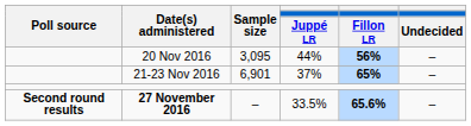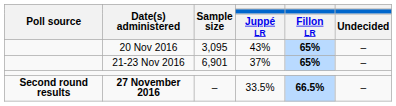 <table class="wikitable" style="text-align:center;font-size:85%;line-height:14px;">
 <tr bgcolor=lightgray>
 <th rowspan="3" style="width:125px;">Poll source</th>
 <th rowspan="3" style="width:115px;">Date(s)<br>administered</th>
 <th rowspan="3" style="width:40px;">Sample size</th>
 <th style="width:60px;"></th>
 <th style="width:60px;"></th>
 <th style="width:60px;"></th>
 </tr>
 <tr>
 <td bgcolor=#0066CC></td>
 <td bgcolor=#0066CC></td>
 <td bgcolor=#0066CC></td>
 </tr>
 <tr>
 <th><a href='#'>Juppé</a><br><small><a href='#'>LR</a></small></th>
 <th><a href='#'>Fillon</a><br><small><a href='#'>LR</a></small></th>
 <th>Undecided</th>
 </tr>
 <tr>
 <td></td>
 <td>20 Nov 2016</td>
 <td>3,095</td>
-<td>44%</td>
-<td bgcolor=B9DAFF><strong>56%</strong></td>
+<td>43%</td>
+<td bgcolor=B9DAFF><strong>65%</strong></td>
 <td>–</td>
 </tr>
 <tr>
 <td></td>
 <td>21-23 Nov 2016</td>
 <td>6,901</td>
 <td>37%</td>
 <td bgcolor=B9DAFF><strong>65%</strong></td>
 <td>–</td>
 </tr>
 <tr>
 <td colspan="6"></td>
 </tr>
 <tr>
 <td><strong>Second round results</strong></td>
 <td><strong>27 November 2016</strong></td>
 <td>–</td>
 <td>33.5%</td>
-<td bgcolor=B9DAFF><strong>65.6%</strong></td>
+<td bgcolor=B9DAFF><strong>66.5%</strong></td>
 <td>–</td>
 </tr>
 </table>
